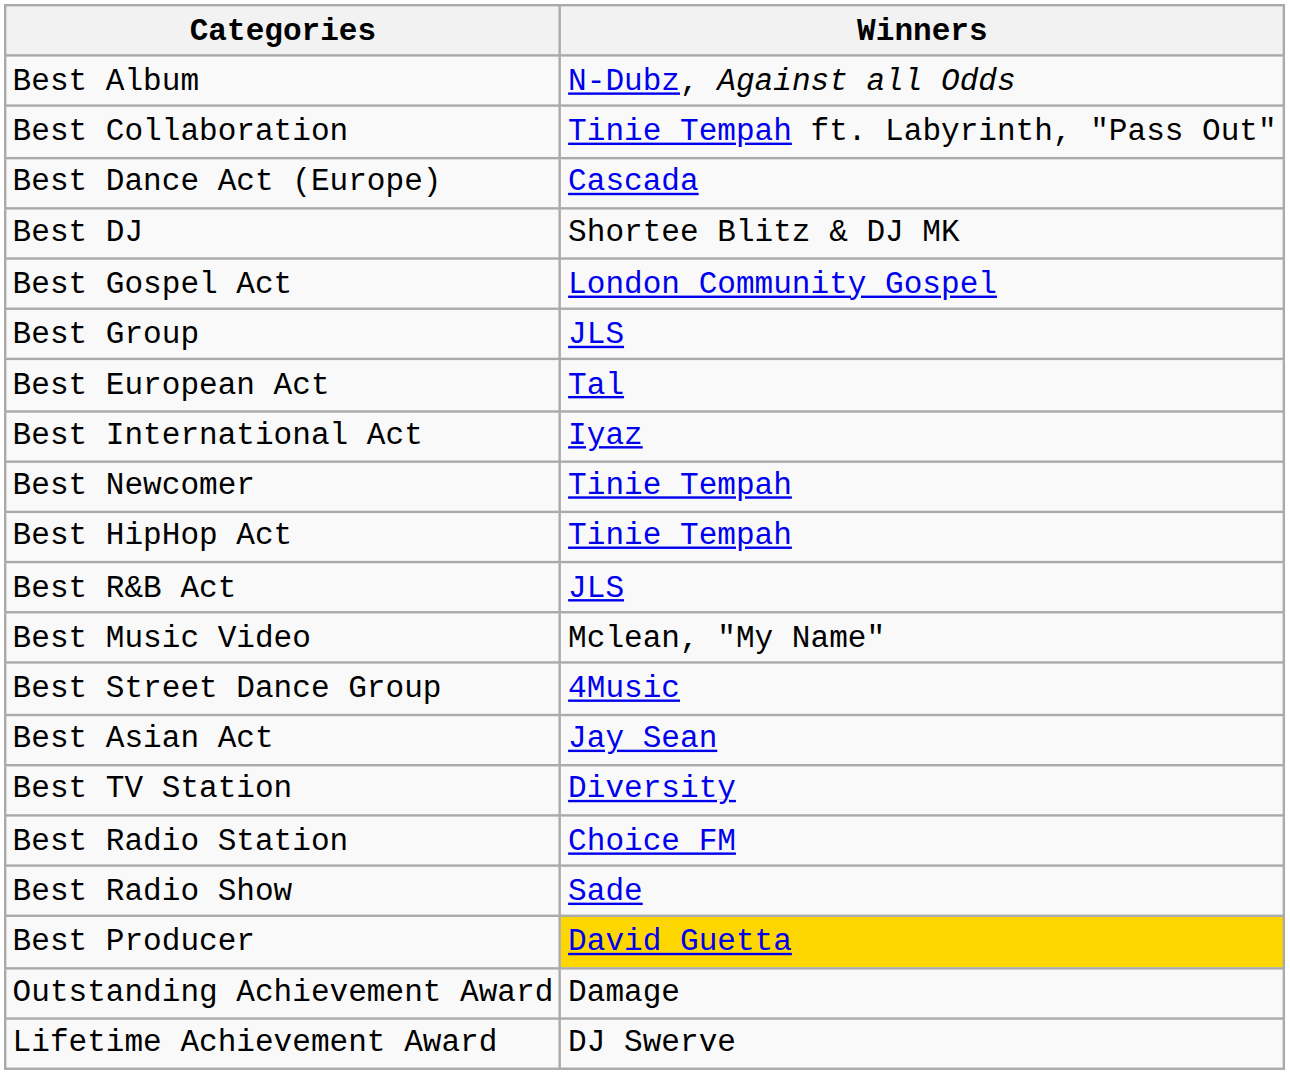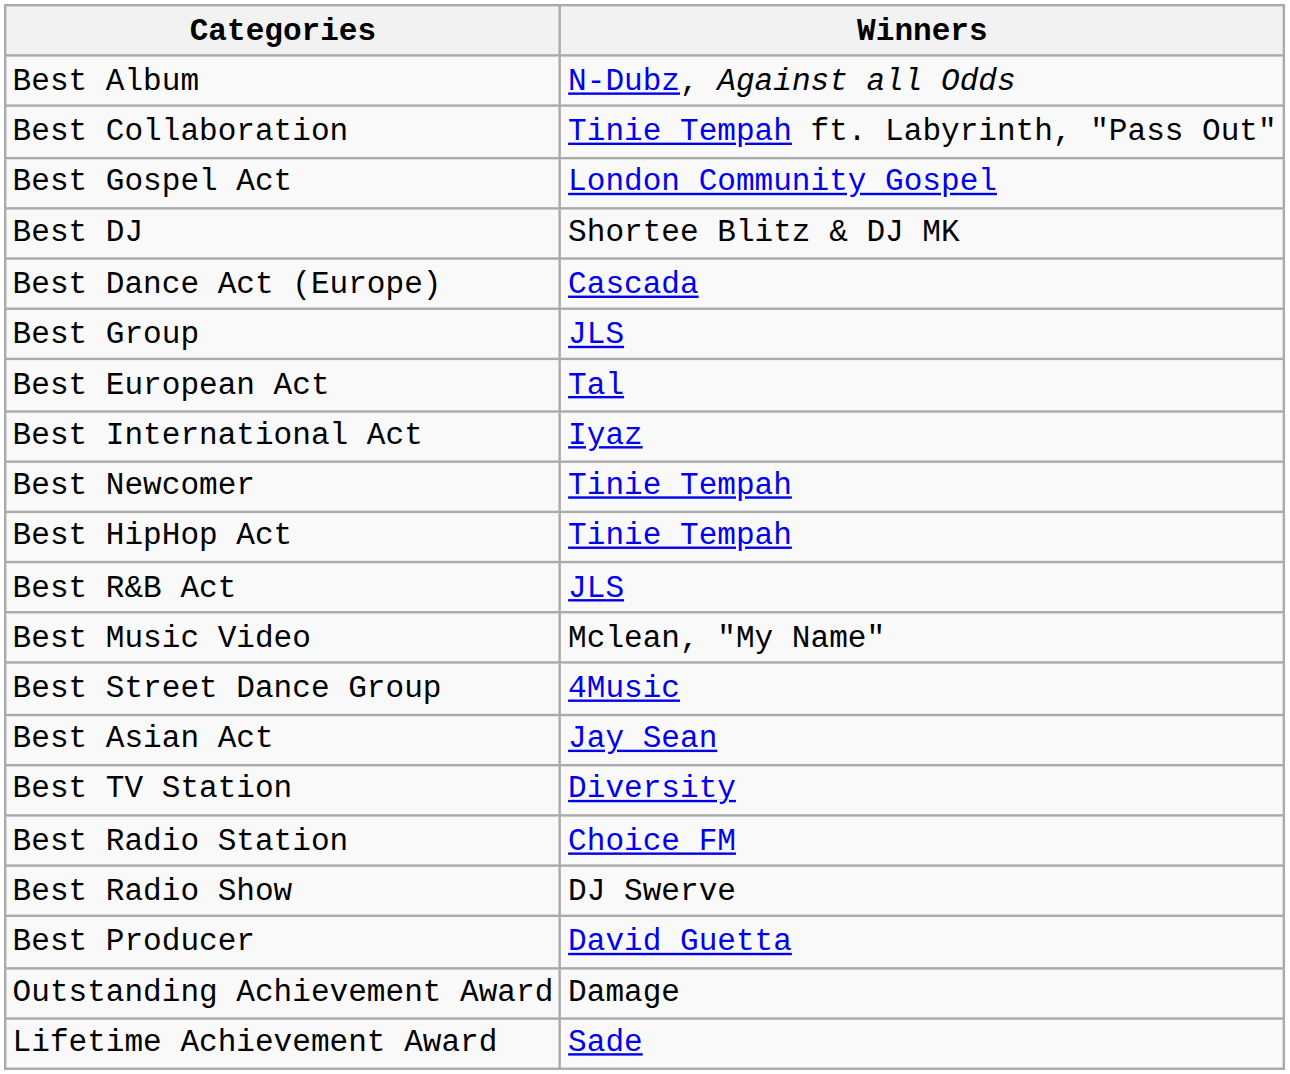 <table class="wikitable">
 <tr>
 <th>Categories</th>
 <th>Winners</th>
 </tr>
 <tr>
 <td>Best Album</td>
 <td><a href='#'>N-Dubz</a>, <em>Against all Odds</em></td>
 </tr>
 <tr>
 <td>Best Collaboration</td>
 <td><a href='#'>Tinie Tempah</a> ft. Labyrinth, "Pass Out"</td>
 </tr>
 <tr>
-<td>Best Dance Act (Europe)</td>
-<td><a href='#'>Cascada</a></td>
+<td>Best Gospel  Act</td>
+<td><a href='#'>London Community Gospel</a></td>
 </tr>
 <tr>
 <td>Best DJ</td>
 <td>Shortee Blitz & DJ MK</td>
 </tr>
 <tr>
-<td>Best Gospel  Act</td>
-<td><a href='#'>London Community Gospel</a></td>
+<td>Best Dance Act (Europe)</td>
+<td><a href='#'>Cascada</a></td>
 </tr>
 <tr>
 <td>Best Group</td>
 <td><a href='#'>JLS</a></td>
 </tr>
 <tr>
 <td>Best European Act</td>
 <td><a href='#'>Tal</a></td>
 </tr>
 <tr>
 <td>Best International Act</td>
 <td><a href='#'>Iyaz</a></td>
 </tr>
 <tr>
 <td>Best Newcomer</td>
 <td><a href='#'>Tinie Tempah</a></td>
 </tr>
 <tr>
 <td>Best HipHop Act</td>
 <td><a href='#'>Tinie Tempah</a></td>
 </tr>
 <tr>
 <td>Best R&B Act</td>
 <td><a href='#'>JLS</a></td>
 </tr>
 <tr>
 <td>Best Music Video</td>
 <td>Mclean, "My Name"</td>
 </tr>
 <tr>
 <td>Best Street Dance Group</td>
 <td><a href='#'>4Music</a></td>
 </tr>
 <tr>
 <td>Best Asian Act</td>
 <td><a href='#'>Jay Sean</a></td>
 </tr>
 <tr>
 <td>Best TV Station</td>
 <td><a href='#'>Diversity</a></td>
 </tr>
 <tr>
 <td>Best Radio Station</td>
 <td><a href='#'>Choice FM</a></td>
 </tr>
 <tr>
 <td>Best Radio Show</td>
-<td><a href='#'>Sade</a></td>
+<td>DJ Swerve</td>
 </tr>
 <tr>
 <td>Best Producer</td>
-<td style="background: gold;"><a href='#'>David Guetta</a></td>
+<td><a href='#'>David Guetta</a></td>
 </tr>
 <tr>
 <td>Outstanding Achievement Award</td>
 <td>Damage</td>
 </tr>
 <tr>
 <td>Lifetime Achievement Award</td>
-<td>DJ Swerve</td>
+<td><a href='#'>Sade</a></td>
 </tr>
 </table>
